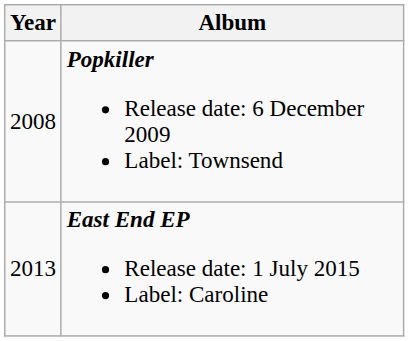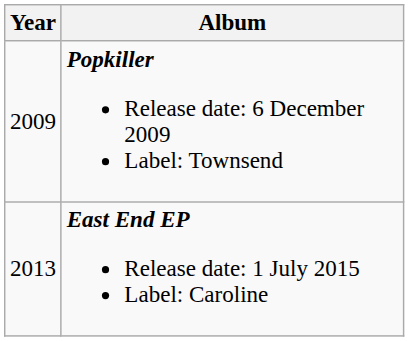 <table class="wikitable" style="text-align: center;">
 <tr>
 <th>Year</th>
 <th width="230">Album</th>
 </tr>
 <tr>
-<td>2008</td>
+<td>2009</td>
 <td align="left"><strong><em>Popkiller</em></strong><br><ul><li>Release date: 6 December 2009</li><li>Label: Townsend</li></ul></td>
 </tr>
 <tr>
 <td>2013</td>
 <td align="left"><strong><em>East End EP</em></strong><br><ul><li>Release date: 1 July 2015</li><li>Label: Caroline</li></ul></td>
 </tr>
 </table>
